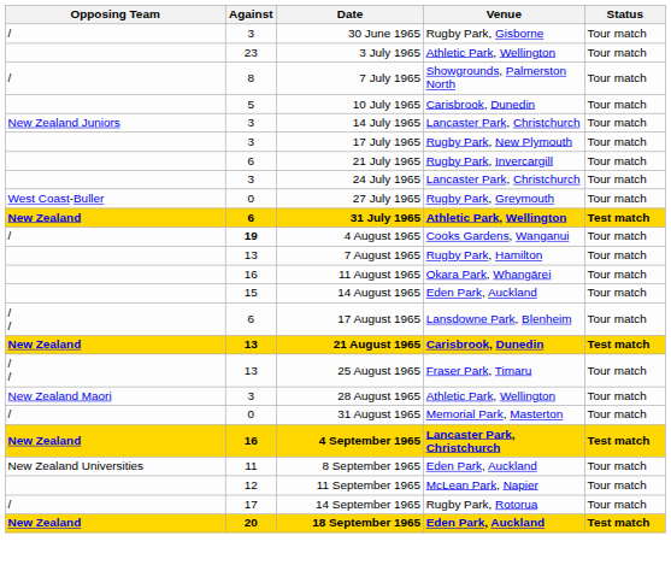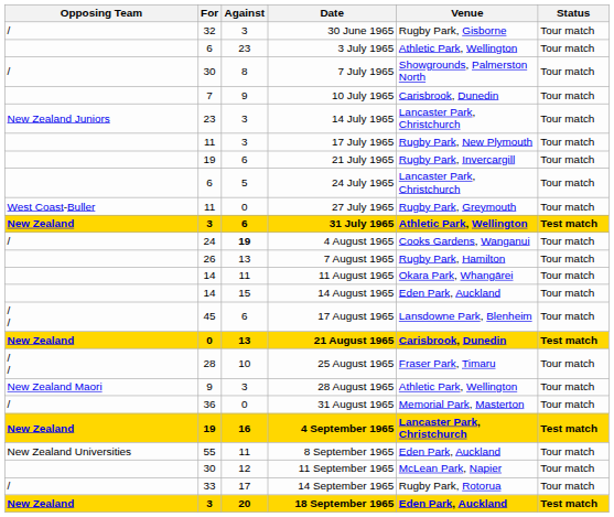 <table class = "wikitable" style="width: 70%; border: 1px solid darkgray">
 <tr>
 <th scope="col" width="30%">Opposing Team</th>
+<th scope="col" width="2%">For</th>
 <th scope="col" width="3%">Against</th>
 <th scope="col" width="20%">Date</th>
 <th scope="col" width="22%">Venue</th>
 <th scope="col" width="11%">Status</th>
 </tr>
 <tr bgcolor=#fdfdfd>
 <td> /<br></td>
+<td align=center width=40>32</td>
 <td align=center width=40>3</td>
 <td width=140 align=right>30 June 1965</td>
 <td>Rugby Park, <a href='#'>Gisborne</a></td>
 <td>Tour match</td>
 </tr>
 <tr bgcolor=#fdfdfd>
 <td></td>
+<td align=center width=40>6</td>
 <td align=center width=40>23</td>
 <td width=140 align=right>3 July 1965</td>
 <td><a href='#'>Athletic Park</a>, <a href='#'>Wellington</a></td>
 <td>Tour match</td>
 </tr>
 <tr bgcolor=#fdfdfd>
 <td> /<br></td>
+<td align=center width=40>30</td>
 <td align=center width=40>8</td>
 <td width=140 align=right>7 July 1965</td>
 <td><a href='#'>Showgrounds</a>, <a href='#'>Palmerston North</a></td>
 <td>Tour match</td>
 </tr>
 <tr bgcolor=#fdfdfd>
 <td></td>
-<td align=center width=40>5</td>
+<td align=center width=40>7</td>
+<td align=center width=40>9</td>
 <td width=140 align=right>10 July 1965</td>
 <td><a href='#'>Carisbrook</a>, <a href='#'>Dunedin</a></td>
 <td>Tour match</td>
 </tr>
 <tr bgcolor=#fdfdfd>
 <td> <a href='#'>New Zealand Juniors</a></td>
+<td align=center width=40>23</td>
 <td align=center width=40>3</td>
 <td width=140 align=right>14 July 1965</td>
 <td><a href='#'>Lancaster Park</a>, <a href='#'>Christchurch</a></td>
 <td>Tour match</td>
 </tr>
 <tr bgcolor=#fdfdfd>
 <td></td>
+<td align=center width=40>11</td>
 <td align=center width=40>3</td>
 <td width=140 align=right>17 July 1965</td>
 <td><a href='#'>Rugby Park</a>, <a href='#'>New Plymouth</a></td>
 <td>Tour match</td>
 </tr>
 <tr bgcolor=#fdfdfd>
 <td></td>
+<td align=center width=40>19</td>
 <td align=center width=40>6</td>
 <td width=140 align=right>21 July 1965</td>
 <td><a href='#'>Rugby Park</a>, <a href='#'>Invercargill</a></td>
 <td>Tour match</td>
 </tr>
 <tr bgcolor=#fdfdfd>
 <td></td>
-<td align=center width=40>3</td>
+<td align=center width=40>6</td>
+<td align=center width=40>5</td>
 <td width=140 align=right>24 July 1965</td>
 <td><a href='#'>Lancaster Park</a>, <a href='#'>Christchurch</a></td>
 <td>Tour match</td>
 </tr>
 <tr bgcolor=#fdfdfd>
 <td> <a href='#'>West Coast</a>-<a href='#'>Buller</a></td>
+<td align=center width=40>11</td>
 <td align=center width=40>0</td>
 <td width=140 align=right>27 July 1965</td>
 <td><a href='#'>Rugby Park</a>, <a href='#'>Greymouth</a></td>
 <td>Tour match</td>
 </tr>
 <tr bgcolor=gold>
 <td> <strong><a href='#'>New Zealand</a></strong></td>
+<td align=center width=40><strong>3</strong></td>
 <td align=center width=40><strong>6</strong></td>
 <td width=140 align=right><strong>31 July 1965</strong></td>
 <td><strong><a href='#'>Athletic Park</a>, <a href='#'>Wellington</a></strong></td>
 <td><strong>Test match</strong></td>
 </tr>
 <tr bgcolor=#fdfdfd>
 <td> /<br></td>
+<td align=center width=40>24</td>
 <td align=center width=40><strong>19</strong></td>
 <td width=140 align=right>4 August 1965</td>
 <td><a href='#'>Cooks Gardens</a>, <a href='#'>Wanganui</a></td>
 <td>Tour match</td>
 </tr>
 <tr bgcolor=#fdfdfd>
 <td></td>
+<td align=center width=40>26</td>
 <td align=center width=40>13</td>
 <td width=140 align=right>7 August 1965</td>
 <td><a href='#'>Rugby Park</a>, <a href='#'>Hamilton</a></td>
 <td>Tour match</td>
 </tr>
 <tr bgcolor=#fdfdfd>
 <td></td>
-<td align=center width=40>16</td>
+<td align=center width=40>14</td>
+<td align=center width=40>11</td>
 <td width=140 align=right>11 August 1965</td>
 <td><a href='#'>Okara Park</a>, <a href='#'>Whangārei</a></td>
 <td>Tour match</td>
 </tr>
 <tr bgcolor=#fdfdfd>
 <td></td>
+<td align=center width=40>14</td>
 <td align=center width=40>15</td>
 <td width=140 align=right>14 August 1965</td>
 <td><a href='#'>Eden Park</a>, <a href='#'>Auckland</a></td>
 <td>Tour match</td>
 </tr>
 <tr bgcolor=#fdfdfd>
 <td> /<br> /<br></td>
+<td align=center width=40>45</td>
 <td align=center width=40>6</td>
 <td width=140 align=right>17 August 1965</td>
 <td><a href='#'>Lansdowne Park</a>, <a href='#'>Blenheim</a></td>
 <td>Tour match</td>
 </tr>
 <tr bgcolor=gold>
 <td> <strong><a href='#'>New Zealand</a></strong></td>
+<td align=center width=40><strong>0</strong></td>
 <td align=center width=40><strong>13</strong></td>
 <td width=140 align=right><strong>21 August 1965</strong></td>
 <td><strong><a href='#'>Carisbrook</a>, <a href='#'>Dunedin</a></strong></td>
 <td><strong>Test match</strong></td>
 </tr>
 <tr bgcolor=#fdfdfd>
 <td> /<br> /<br></td>
-<td align=center width=40>13</td>
+<td align=center width=40>28</td>
+<td align=center width=40>10</td>
 <td width=140 align=right>25 August 1965</td>
 <td><a href='#'>Fraser Park</a>, <a href='#'>Timaru</a></td>
 <td>Tour match</td>
 </tr>
 <tr bgcolor=#fdfdfd>
 <td> <a href='#'>New Zealand Maori</a></td>
+<td align=center width=40>9</td>
 <td align=center width=40>3</td>
 <td width=140 align=right>28 August 1965</td>
 <td><a href='#'>Athletic Park</a>, <a href='#'>Wellington</a></td>
 <td>Tour match</td>
 </tr>
 <tr bgcolor=#fdfdfd>
 <td> /<br></td>
+<td align=center width=40>36</td>
 <td align=center width=40>0</td>
 <td width=140 align=right>31 August 1965</td>
 <td><a href='#'>Memorial Park</a>, <a href='#'>Masterton</a></td>
 <td>Tour match</td>
 </tr>
 <tr bgcolor=gold>
 <td> <strong><a href='#'>New Zealand</a></strong></td>
+<td align=center width=40><strong>19</strong></td>
 <td align=center width=40><strong>16</strong></td>
 <td width=140 align=right><strong>4 September 1965</strong></td>
 <td><strong><a href='#'>Lancaster Park</a>, <a href='#'>Christchurch</a></strong></td>
 <td><strong>Test match</strong></td>
 </tr>
 <tr bgcolor=#fdfdfd>
 <td>New Zealand Universities</td>
+<td align=center width=40>55</td>
 <td align=center width=40>11</td>
 <td width=140 align=right>8 September 1965</td>
 <td><a href='#'>Eden Park</a>, <a href='#'>Auckland</a></td>
 <td>Tour match</td>
 </tr>
 <tr bgcolor=#fdfdfd>
 <td></td>
+<td align=center width=40>30</td>
 <td align=center width=40>12</td>
 <td width=140 align=right>11 September 1965</td>
 <td><a href='#'>McLean Park</a>, <a href='#'>Napier</a></td>
 <td>Tour match</td>
 </tr>
 <tr bgcolor=#fdfdfd>
 <td> /<br></td>
+<td align=center width=40>33</td>
 <td align=center width=40>17</td>
 <td width=140 align=right>14 September 1965</td>
 <td>Rugby Park, <a href='#'>Rotorua</a></td>
 <td>Tour match</td>
 </tr>
 <tr bgcolor=gold>
 <td> <strong><a href='#'>New Zealand</a></strong></td>
+<td align=center width=40><strong>3</strong></td>
 <td align=center width=40><strong>20</strong></td>
 <td width=140 align=right><strong>18 September 1965</strong></td>
 <td><strong><a href='#'>Eden Park</a>, <a href='#'>Auckland</a></strong></td>
 <td><strong>Test match</strong></td>
 </tr>
 </table>
